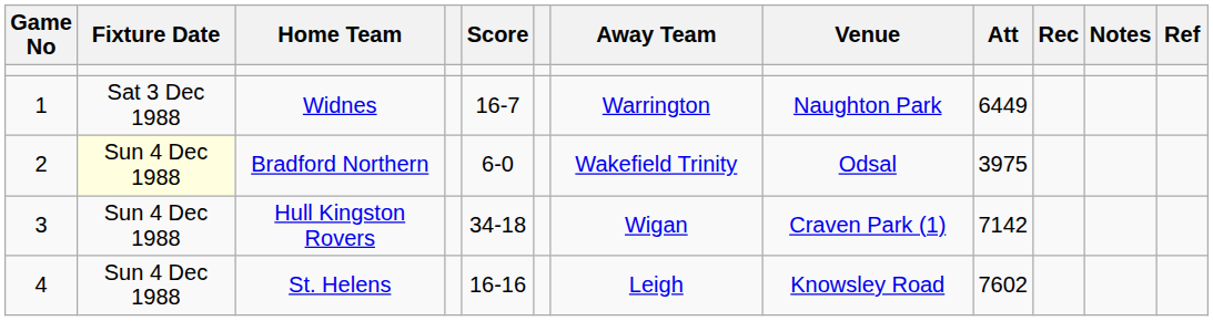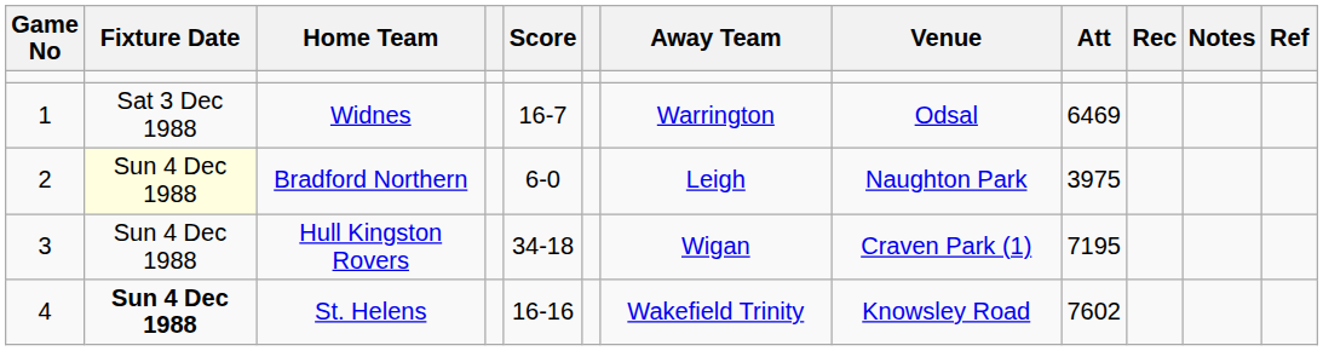 <table class="wikitable" style="text-align:center;">
 <tr>
 <th width=10 abbr="No">Game No</th>
 <th width=110 abbr="Date">Fixture Date</th>
 <th width=150 abbr="Home Team">Home Team</th>
 <th width=5 abbr="space"></th>
 <th width=20 abbr="Score">Score</th>
 <th width=5 abbr="space"></th>
 <th width=150 abbr="Away Team">Away Team</th>
 <th width=150 abbr="Venue">Venue</th>
 <th width=30 abbr="Att">Att</th>
 <th width=30 abbr="Rec">Rec</th>
 <th width=20 abbr="Notes">Notes</th>
 <th width=30 abbr="Ref">Ref</th>
 </tr>
 <tr>
 <td></td>
 <td></td>
 <td></td>
 <td></td>
 <td></td>
 <td></td>
 <td></td>
 <td></td>
 <td></td>
 <td></td>
 <td></td>
 </tr>
 <tr>
 <td>1</td>
 <td>Sat 3 Dec 1988</td>
 <td><a href='#'>Widnes</a></td>
 <td></td>
 <td>16-7</td>
 <td></td>
 <td><a href='#'>Warrington</a></td>
-<td><a href='#'>Naughton Park</a></td>
-<td>6449</td>
+<td><a href='#'>Odsal</a></td>
+<td>6469</td>
 <td></td>
 <td></td>
 <td></td>
 </tr>
 <tr>
 <td>2</td>
 <td style="background: lightyellow;">Sun 4 Dec 1988</td>
 <td><a href='#'>Bradford Northern</a></td>
 <td></td>
 <td>6-0</td>
 <td></td>
-<td><a href='#'>Wakefield Trinity</a></td>
-<td><a href='#'>Odsal</a></td>
+<td><a href='#'>Leigh</a></td>
+<td><a href='#'>Naughton Park</a></td>
 <td>3975</td>
 <td></td>
 <td></td>
 <td></td>
 </tr>
 <tr>
 <td>3</td>
 <td>Sun 4 Dec 1988</td>
 <td><a href='#'>Hull Kingston Rovers</a></td>
 <td></td>
 <td>34-18</td>
 <td></td>
 <td><a href='#'>Wigan</a></td>
 <td><a href='#'>Craven Park (1)</a></td>
-<td>7142</td>
+<td>7195</td>
 <td></td>
 <td></td>
 <td></td>
 </tr>
 <tr>
 <td>4</td>
-<td>Sun 4 Dec 1988</td>
+<td><strong>Sun 4 Dec 1988</strong></td>
 <td><a href='#'>St. Helens</a></td>
 <td></td>
 <td>16-16</td>
 <td></td>
-<td><a href='#'>Leigh</a></td>
+<td><a href='#'>Wakefield Trinity</a></td>
 <td><a href='#'>Knowsley Road</a></td>
 <td>7602</td>
 <td></td>
 <td></td>
 <td></td>
 </tr>
 </table>
